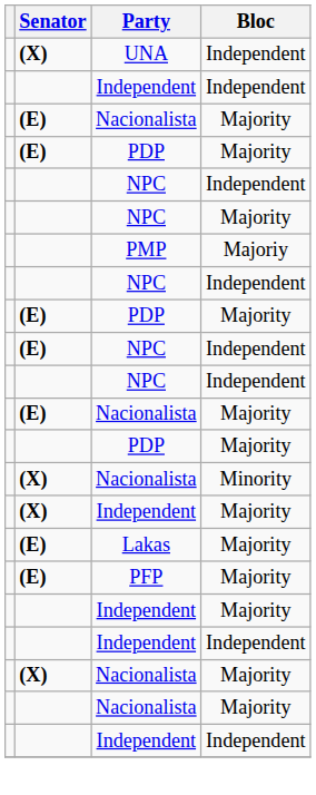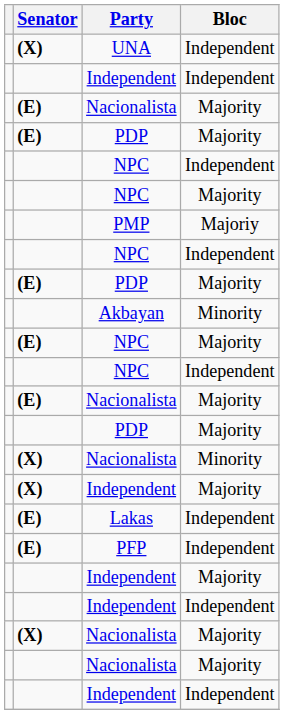 <table class="wikitable sortable" style="text-align:center; font-size:92%;">
 <tr>
 <th rowspan=2 class="unsortable"></th>
 <th rowspan=2><a href='#'>Senator</a></th>
 <th rowspan=2><a href='#'>Party</a></th>
 <th rowspan=2>Bloc</th>
 </tr>
 <tr>
 </tr>
 <tr>
 <td></td>
 <td align=left> <strong>(X)</strong></td>
 <td><a href='#'>UNA</a></td>
 <td>Independent</td>
 </tr>
 <tr>
 <td></td>
 <td align=left></td>
 <td><a href='#'>Independent</a></td>
 <td>Independent</td>
 </tr>
 <tr>
 <td></td>
 <td align=left> <strong>(E)</strong></td>
 <td><a href='#'>Nacionalista</a></td>
 <td>Majority</td>
 </tr>
 <tr>
 <td></td>
 <td align=left> <strong>(E)</strong></td>
 <td><a href='#'>PDP</a></td>
 <td>Majority</td>
 </tr>
 <tr>
 <td></td>
 <td align=left></td>
 <td><a href='#'>NPC</a></td>
 <td>Independent</td>
 </tr>
 <tr>
 <td></td>
 <td align=left></td>
 <td><a href='#'>NPC</a></td>
 <td>Majority</td>
 </tr>
 <tr>
 <td></td>
 <td align=left></td>
 <td><a href='#'>PMP</a></td>
 <td>Majoriy</td>
 </tr>
 <tr>
 <td></td>
 <td align=left></td>
 <td><a href='#'>NPC</a></td>
 <td>Independent</td>
 </tr>
 <tr>
 <td></td>
 <td align=left> <strong>(E)</strong></td>
 <td><a href='#'>PDP</a></td>
 <td>Majority</td>
 </tr>
 <tr>
 <td></td>
+<td align=left></td>
+<td><a href='#'>Akbayan</a></td>
+<td>Minority</td>
+</tr>
+<tr>
+<td></td>
 <td align=left> <strong>(E)</strong></td>
 <td><a href='#'>NPC</a></td>
-<td>Independent</td>
+<td>Majority</td>
 </tr>
 <tr>
 <td></td>
 <td align=left></td>
 <td><a href='#'>NPC</a></td>
 <td>Independent</td>
 </tr>
 <tr>
 <td></td>
 <td align=left> <strong>(E)</strong></td>
 <td><a href='#'>Nacionalista</a></td>
 <td>Majority</td>
 </tr>
 <tr>
 <td></td>
 <td align=left></td>
 <td><a href='#'>PDP</a></td>
 <td>Majority</td>
 </tr>
 <tr>
 <td></td>
 <td align=left> <strong>(X)</strong></td>
 <td><a href='#'>Nacionalista</a></td>
 <td>Minority</td>
 </tr>
 <tr>
 <td></td>
 <td align=left> <strong>(X)</strong></td>
 <td><a href='#'>Independent</a></td>
 <td>Majority</td>
 </tr>
 <tr>
 <td></td>
 <td align=left> <strong>(E)</strong></td>
 <td><a href='#'>Lakas</a></td>
-<td>Majority</td>
+<td>Independent</td>
 </tr>
 <tr>
 <td></td>
 <td align=left> <strong>(E)</strong></td>
 <td><a href='#'>PFP</a></td>
-<td>Majority</td>
+<td>Independent</td>
 </tr>
 <tr>
 <td></td>
 <td align=left></td>
 <td><a href='#'>Independent</a></td>
 <td>Majority</td>
 </tr>
 <tr>
 <td></td>
 <td align=left></td>
 <td><a href='#'>Independent</a></td>
 <td>Independent</td>
 </tr>
 <tr>
 <td></td>
 <td align=left> <strong>(X)</strong></td>
 <td><a href='#'>Nacionalista</a></td>
 <td>Majority</td>
 </tr>
 <tr>
 <td></td>
 <td align=left></td>
 <td><a href='#'>Nacionalista</a></td>
 <td>Majority</td>
 </tr>
 <tr>
 <td></td>
 <td align=left></td>
 <td><a href='#'>Independent</a></td>
 <td>Independent</td>
 </tr>
 <tr>
 </tr>
 </table>
